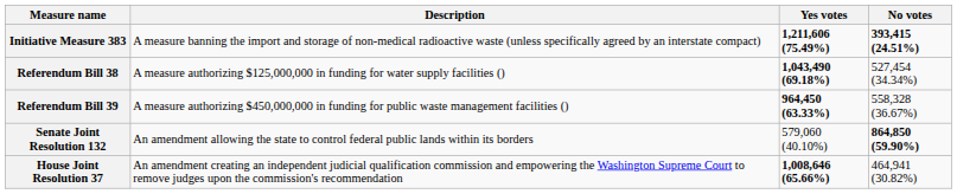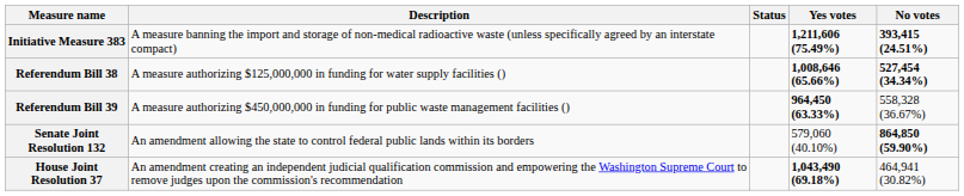 <table class="wikitable sortable plainrowheaders">
 <tr>
 <th scope=col>Measure name</th>
 <th scope=col class=unsortable>Description</th>
+<th scope=col>Status</th>
 <th scope=col>Yes votes</th>
 <th scope=col>No votes</th>
 </tr>
 <tr>
 <th scope=row>Initiative Measure 383</th>
 <td>A measure banning the import and storage of non-medical radioactive waste (unless specifically agreed by an interstate compact)</td>
+<td></td>
 <td><strong>1,211,606 (75.49%)</strong></td>
 <td><strong>393,415 (24.51%)</strong></td>
 </tr>
 <tr>
 <th scope=row>Referendum Bill 38</th>
 <td>A measure authorizing $125,000,000 in funding for water supply facilities ()</td>
-<td><strong>1,043,490 (69.18%)</strong></td>
-<td>527,454 (34.34%)</td>
+<td></td>
+<td><strong>1,008,646 (65.66%)</strong></td>
+<td><strong>527,454 (34.34%)</strong></td>
 </tr>
 <tr>
 <th scope=row>Referendum Bill 39</th>
 <td>A measure authorizing $450,000,000 in funding for public waste management facilities ()</td>
+<td></td>
 <td><strong>964,450 (63.33%)</strong></td>
 <td>558,328 (36.67%)</td>
 </tr>
 <tr>
 <th scope=row>Senate Joint Resolution 132</th>
 <td>An amendment allowing the state to control federal public lands within its borders</td>
+<td></td>
 <td>579,060 (40.10%)</td>
 <td><strong>864,850 (59.90%)</strong></td>
 </tr>
 <tr>
 <th scope=row>House Joint Resolution 37</th>
 <td>An amendment creating an independent judicial qualification commission and empowering the <a href='#'>Washington Supreme Court</a> to remove judges upon the commission's recommendation</td>
-<td><strong>1,008,646 (65.66%)</strong></td>
+<td></td>
+<td><strong>1,043,490 (69.18%)</strong></td>
 <td>464,941 (30.82%)</td>
 </tr>
 </table>
